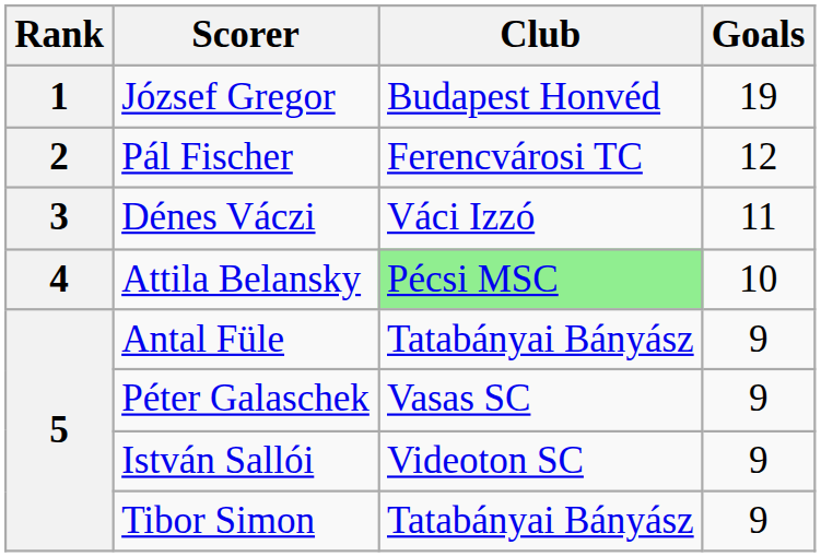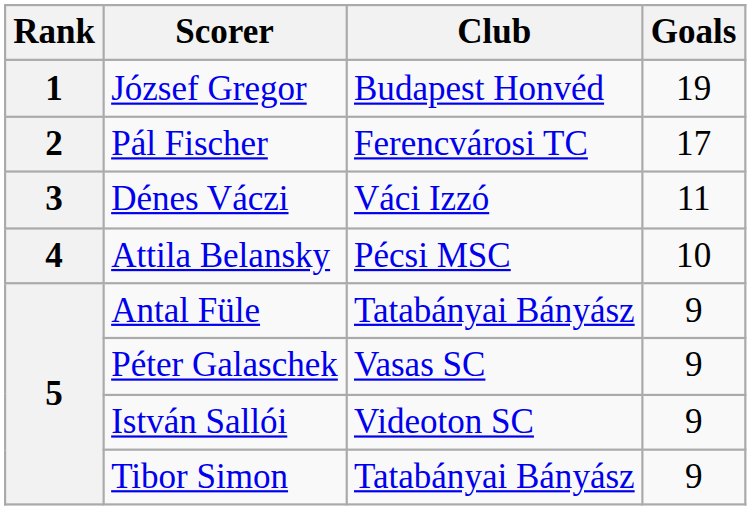 <table class="wikitable" style="text-align:center">
 <tr>
 <th>Rank</th>
 <th>Scorer</th>
 <th>Club</th>
 <th>Goals</th>
 </tr>
 <tr>
 <th rowspan="1">1</th>
 <td align=left> <a href='#'>József Gregor</a></td>
 <td align=left><a href='#'>Budapest Honvéd</a></td>
 <td>19</td>
 </tr>
 <tr>
 <th rowspan="1">2</th>
 <td align=left> <a href='#'>Pál Fischer</a></td>
 <td align=left><a href='#'>Ferencvárosi TC</a></td>
-<td>12</td>
+<td>17</td>
 </tr>
 <tr>
 <th rowspan="1">3</th>
 <td align=left> <a href='#'>Dénes Váczi</a></td>
 <td align=left><a href='#'>Váci Izzó</a></td>
 <td>11</td>
 </tr>
 <tr>
 <th rowspan="1">4</th>
 <td align=left> <a href='#'>Attila Belansky</a></td>
-<td align=left style="background: lightgreen;"><a href='#'>Pécsi MSC</a></td>
+<td align=left><a href='#'>Pécsi MSC</a></td>
 <td>10</td>
 </tr>
 <tr>
 <th rowspan="4">5</th>
 <td align=left> <a href='#'>Antal Füle</a></td>
 <td align=left><a href='#'>Tatabányai Bányász</a></td>
 <td>9</td>
 </tr>
 <tr>
 <td align=left> <a href='#'>Péter Galaschek</a></td>
 <td align=left><a href='#'>Vasas SC</a></td>
 <td>9</td>
 </tr>
 <tr>
 <td align=left> <a href='#'>István Sallói</a></td>
 <td align=left><a href='#'>Videoton SC</a></td>
 <td>9</td>
 </tr>
 <tr>
 <td align=left> <a href='#'>Tibor Simon</a></td>
 <td align=left><a href='#'>Tatabányai Bányász</a></td>
 <td>9</td>
 </tr>
 </table>
